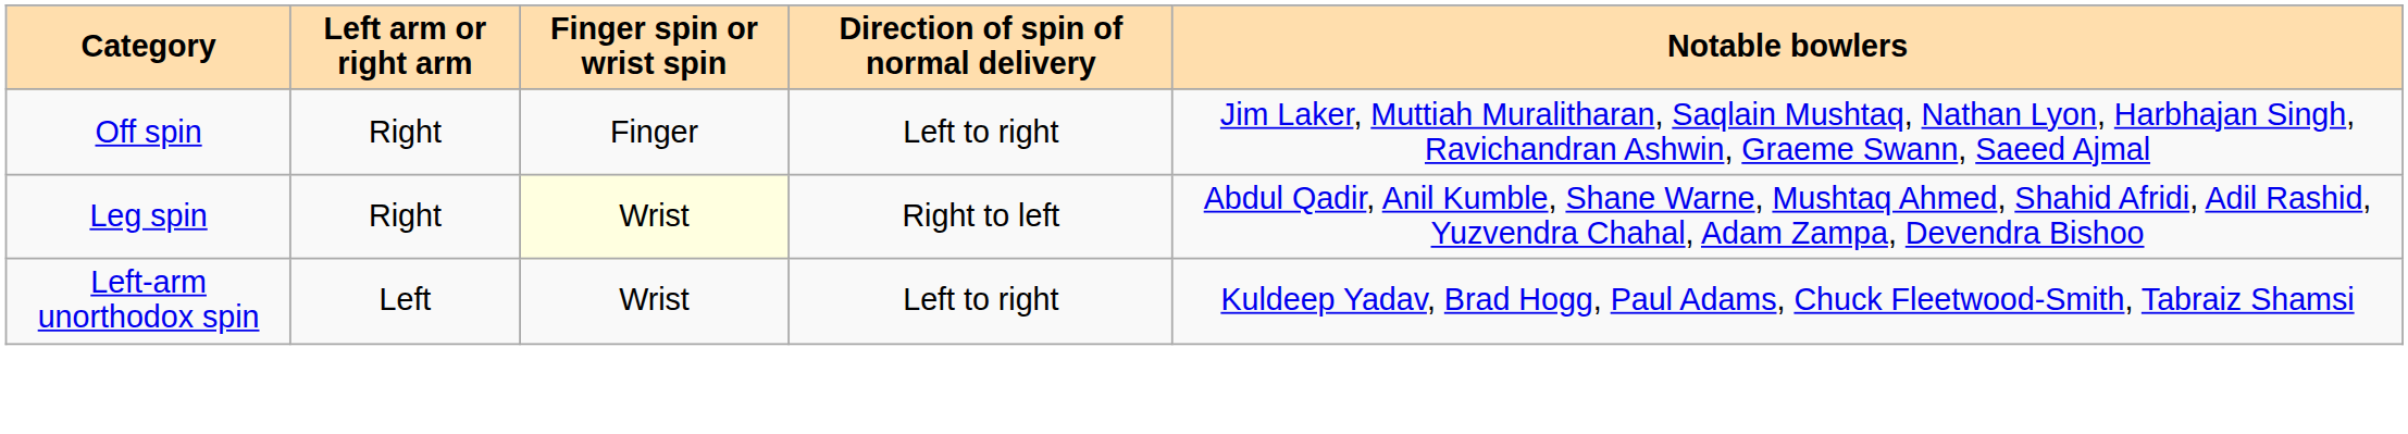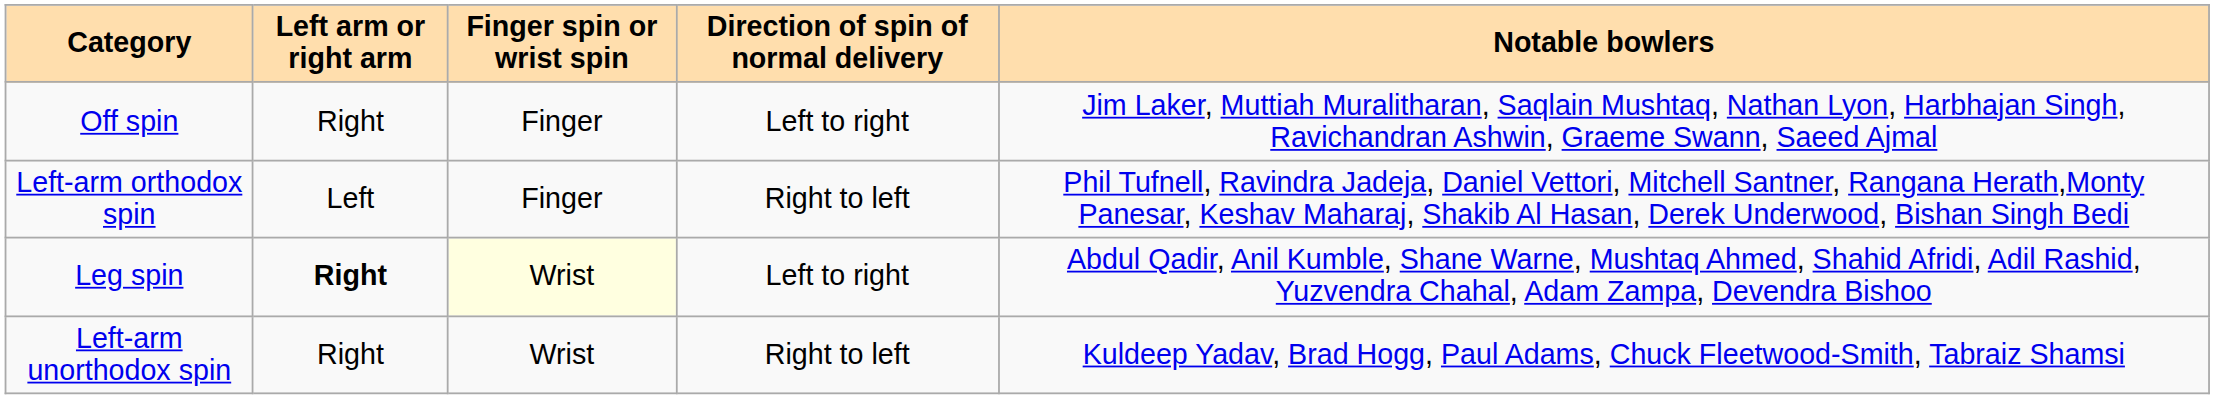 <table class="wikitable" style="float: center; margin: 1em 1em 1em 1em; text-align:center;">
 <tr>
 <th style="background: #ffdead;">Category</th>
 <th style="background: #ffdead;">Left arm or right arm</th>
 <th style="background:#ffdead;">Finger spin or wrist spin</th>
 <th style="background:#ffdead;">Direction of spin of normal delivery</th>
 <th style="background:#ffdead;">Notable bowlers</th>
 </tr>
 <tr>
 <td><a href='#'>Off spin</a></td>
 <td>Right</td>
 <td>Finger</td>
 <td>Left to right</td>
 <td><a href='#'>Jim Laker</a>, <a href='#'>Muttiah Muralitharan</a>, <a href='#'>Saqlain Mushtaq</a>, <a href='#'>Nathan Lyon</a>, <a href='#'>Harbhajan Singh</a>, <a href='#'>Ravichandran Ashwin</a>, <a href='#'>Graeme Swann</a>, <a href='#'>Saeed Ajmal</a></td>
 </tr>
 <tr>
+<td><a href='#'>Left-arm orthodox spin</a></td>
+<td>Left</td>
+<td>Finger</td>
+<td>Right to left</td>
+<td><a href='#'>Phil Tufnell</a>, <a href='#'>Ravindra Jadeja</a>, <a href='#'>Daniel Vettori</a>, <a href='#'>Mitchell Santner</a>, <a href='#'>Rangana Herath</a>,<a href='#'>Monty Panesar</a>, <a href='#'>Keshav Maharaj</a>, <a href='#'>Shakib Al Hasan</a>, <a href='#'>Derek Underwood</a>, <a href='#'>Bishan Singh Bedi</a></td>
+</tr>
+<tr>
 <td><a href='#'>Leg spin</a></td>
-<td>Right</td>
+<td><strong>Right</strong></td>
 <td style="background: lightyellow;">Wrist</td>
-<td>Right to left</td>
+<td>Left to right</td>
 <td><a href='#'>Abdul Qadir</a>, <a href='#'>Anil Kumble</a>, <a href='#'>Shane Warne</a>, <a href='#'>Mushtaq Ahmed</a>, <a href='#'>Shahid Afridi</a>, <a href='#'>Adil Rashid</a>, <a href='#'>Yuzvendra Chahal</a>, <a href='#'>Adam Zampa</a>, <a href='#'>Devendra Bishoo</a></td>
 </tr>
 <tr>
 <td><a href='#'>Left-arm unorthodox spin</a></td>
-<td>Left</td>
+<td>Right</td>
 <td>Wrist</td>
-<td>Left to right</td>
+<td>Right to left</td>
 <td><a href='#'>Kuldeep Yadav</a>, <a href='#'>Brad Hogg</a>, <a href='#'>Paul Adams</a>, <a href='#'>Chuck Fleetwood-Smith</a>, <a href='#'>Tabraiz Shamsi</a></td>
 </tr>
 </table>
